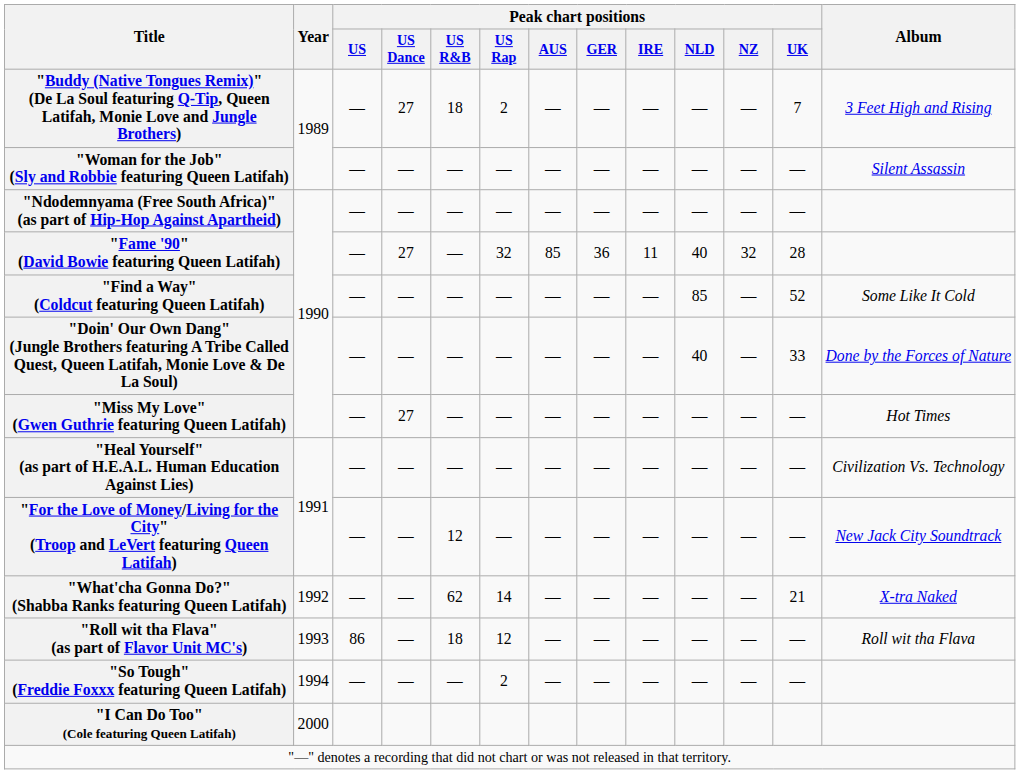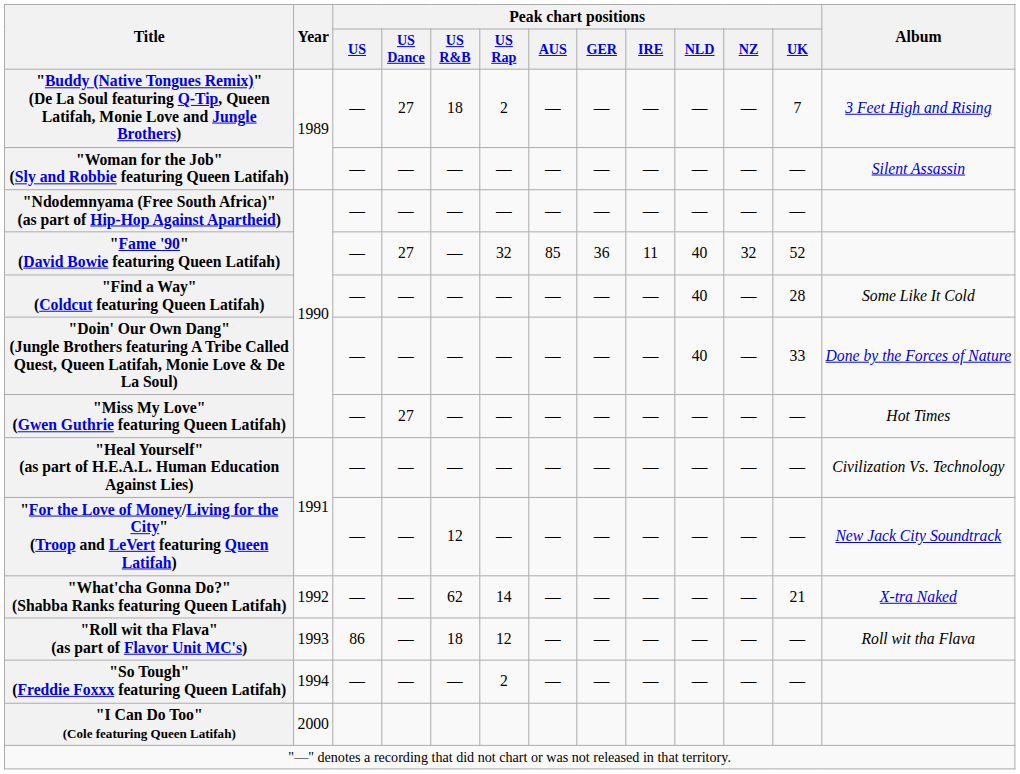 <table class="wikitable plainrowheaders" style="text-align:center;">
 <tr>
 <th scope="col" rowspan="2" style="width:18em;">Title</th>
 <th scope="col" rowspan="2">Year</th>
 <th scope="col" colspan="10">Peak chart positions</th>
 <th scope="col" rowspan="2">Album</th>
 </tr>
 <tr>
 <th scope="col" style="width:3em;font-size:90%;"><a href='#'>US</a><br></th>
 <th scope="col" style="width:3em;font-size:90%;"><a href='#'>US Dance</a><br></th>
 <th scope="col" style="width:3em;font-size:90%;"><a href='#'>US R&B</a><br></th>
 <th scope="col" style="width:3em;font-size:90%;"><a href='#'>US Rap</a><br></th>
 <th scope="col" style="width:3em;font-size:90%;"><a href='#'>AUS</a><br></th>
 <th scope="col" style="width:3em;font-size:90%;"><a href='#'>GER</a><br></th>
 <th scope="col" style="width:3em;font-size:90%;"><a href='#'>IRE</a><br></th>
 <th scope="col" style="width:3em;font-size:90%;"><a href='#'>NLD</a><br></th>
 <th scope="col" style="width:3em;font-size:90%;"><a href='#'>NZ</a><br></th>
 <th scope="col" style="width:3em;font-size:90%;"><a href='#'>UK</a><br></th>
 </tr>
 <tr>
 <th scope="row">"<a href='#'>Buddy (Native Tongues Remix)</a>"<br><span>(De La Soul featuring <a href='#'>Q-Tip</a>, Queen Latifah, Monie Love and <a href='#'>Jungle Brothers</a>)</span></th>
 <td rowspan="2">1989</td>
 <td align="center">—</td>
 <td align="center">27</td>
 <td align="center">18</td>
 <td align="center">2</td>
 <td align="center">—</td>
 <td align="center">—</td>
 <td align="center">—</td>
 <td align="center">—</td>
 <td align="center">—</td>
 <td align="center">7</td>
 <td><em><a href='#'>3 Feet High and Rising</a></em></td>
 </tr>
 <tr>
 <th scope="row">"Woman for the Job"<br><span>(<a href='#'>Sly and Robbie</a> featuring Queen Latifah)</span></th>
 <td align="center">—</td>
 <td align="center">—</td>
 <td align="center">—</td>
 <td align="center">—</td>
 <td align="center">—</td>
 <td align="center">—</td>
 <td align="center">—</td>
 <td align="center">—</td>
 <td align="center">—</td>
 <td align="center">—</td>
 <td><em><a href='#'>Silent Assassin</a></em></td>
 </tr>
 <tr>
 <th scope="row">"Ndodemnyama (Free South Africa)"<br><span>(as part of <a href='#'>Hip-Hop Against Apartheid</a>)</span></th>
 <td rowspan="5">1990</td>
 <td align="center">—</td>
 <td align="center">—</td>
 <td align="center">—</td>
 <td align="center">—</td>
 <td align="center">—</td>
 <td align="center">—</td>
 <td align="center">—</td>
 <td align="center">—</td>
 <td align="center">—</td>
 <td align="center">—</td>
 <td></td>
 </tr>
 <tr>
 <th scope="row">"<a href='#'>Fame '90</a>"<br><span>(<a href='#'>David Bowie</a> featuring Queen Latifah)</span></th>
 <td align="center">—</td>
 <td align="center">27</td>
 <td align="center">—</td>
 <td align="center">32</td>
 <td align="center">85</td>
 <td align="center">36</td>
 <td align="center">11</td>
 <td align="center">40</td>
 <td align="center">32</td>
-<td align="center">28</td>
+<td align="center">52</td>
 <td></td>
 </tr>
 <tr>
 <th scope="row">"Find a Way"<br><span>(<a href='#'>Coldcut</a> featuring Queen Latifah)</span></th>
 <td align="center">—</td>
 <td align="center">—</td>
 <td align="center">—</td>
 <td align="center">—</td>
 <td align="center">—</td>
 <td align="center">—</td>
 <td align="center">—</td>
-<td align="center">85</td>
+<td align="center">40</td>
 <td align="center">—</td>
-<td align="center">52</td>
+<td align="center">28</td>
 <td><em>Some Like It Cold</em></td>
 </tr>
 <tr>
 <th scope="row">"Doin' Our Own Dang"<br><span>(Jungle Brothers featuring A Tribe Called Quest, Queen Latifah, Monie Love & De La Soul)</span></th>
 <td align="center">—</td>
 <td align="center">—</td>
 <td align="center">—</td>
 <td align="center">—</td>
 <td align="center">—</td>
 <td align="center">—</td>
 <td align="center">—</td>
 <td align="center">40</td>
 <td align="center">—</td>
 <td align="center">33</td>
 <td><em><a href='#'>Done by the Forces of Nature</a></em></td>
 </tr>
 <tr>
 <th scope="row">"Miss My Love"<br><span>(<a href='#'>Gwen Guthrie</a> featuring Queen Latifah)</span></th>
 <td align="center">—</td>
 <td align="center">27</td>
 <td align="center">—</td>
 <td align="center">—</td>
 <td align="center">—</td>
 <td align="center">—</td>
 <td align="center">—</td>
 <td align="center">—</td>
 <td align="center">—</td>
 <td align="center">—</td>
 <td><em>Hot Times</em></td>
 </tr>
 <tr>
 <th scope="row">"Heal Yourself"<br><span>(as part of H.E.A.L. Human Education Against Lies)</span></th>
 <td rowspan="2">1991</td>
 <td align="center">—</td>
 <td align="center">—</td>
 <td align="center">—</td>
 <td align="center">—</td>
 <td align="center">—</td>
 <td align="center">—</td>
 <td align="center">—</td>
 <td align="center">—</td>
 <td align="center">—</td>
 <td align="center">—</td>
 <td><em>Civilization Vs. Technology</em></td>
 </tr>
 <tr>
 <th scope="row">"<a href='#'>For the Love of Money</a>/<a href='#'>Living for the City</a>"<br><span>(<a href='#'>Troop</a> and <a href='#'>LeVert</a> featuring <a href='#'>Queen Latifah</a>)</span></th>
 <td align="center">—</td>
 <td align="center">—</td>
 <td align="center">12</td>
 <td align="center">—</td>
 <td align="center">—</td>
 <td align="center">—</td>
 <td align="center">—</td>
 <td align="center">—</td>
 <td align="center">—</td>
 <td align="center">—</td>
 <td align="center"><em><a href='#'>New Jack City Soundtrack</a></em></td>
 </tr>
 <tr>
 <th scope="row">"What'cha Gonna Do?"<br><span>(Shabba Ranks featuring Queen Latifah)</span></th>
 <td>1992</td>
 <td align="center">—</td>
 <td align="center">—</td>
 <td align="center">62</td>
 <td align="center">14</td>
 <td align="center">—</td>
 <td align="center">—</td>
 <td align="center">—</td>
 <td align="center">—</td>
 <td align="center">—</td>
 <td align="center">21</td>
 <td><em><a href='#'>X-tra Naked</a></em></td>
 </tr>
 <tr>
 <th scope="row">"Roll wit tha Flava"<br><span>(as part of <a href='#'>Flavor Unit MC's</a>)</span></th>
 <td>1993</td>
 <td align="center">86</td>
 <td align="center">—</td>
 <td align="center">18</td>
 <td align="center">12</td>
 <td align="center">—</td>
 <td align="center">—</td>
 <td align="center">—</td>
 <td align="center">—</td>
 <td align="center">—</td>
 <td align="center">—</td>
 <td><em>Roll wit tha Flava</em></td>
 </tr>
 <tr>
 <th scope="row">"So Tough"<br><span>(<a href='#'>Freddie Foxxx</a> featuring Queen Latifah)</span></th>
 <td>1994</td>
 <td align="center">—</td>
 <td align="center">—</td>
 <td align="center">—</td>
 <td align="center">2</td>
 <td align="center">—</td>
 <td align="center">—</td>
 <td align="center">—</td>
 <td align="center">—</td>
 <td align="center">—</td>
 <td align="center">—</td>
 <td></td>
 </tr>
 <tr>
 <th>"I Can Do Too"<br><small>(Cole featuring Queen Latifah)</small></th>
 <td>2000</td>
 <td></td>
 <td></td>
 <td></td>
 <td></td>
 <td></td>
 <td></td>
 <td></td>
 <td></td>
 <td></td>
 <td></td>
 <td></td>
 </tr>
 <tr>
 <td colspan="13" style="font-size:90%">"—" denotes a recording that did not chart or was not released in that territory.</td>
 </tr>
 </table>
